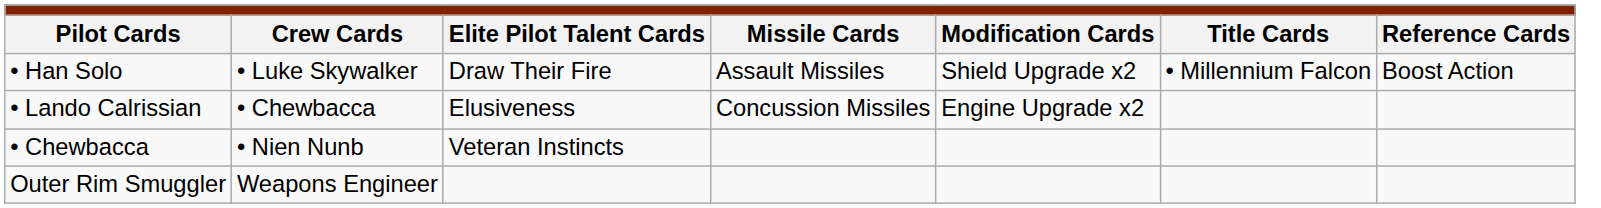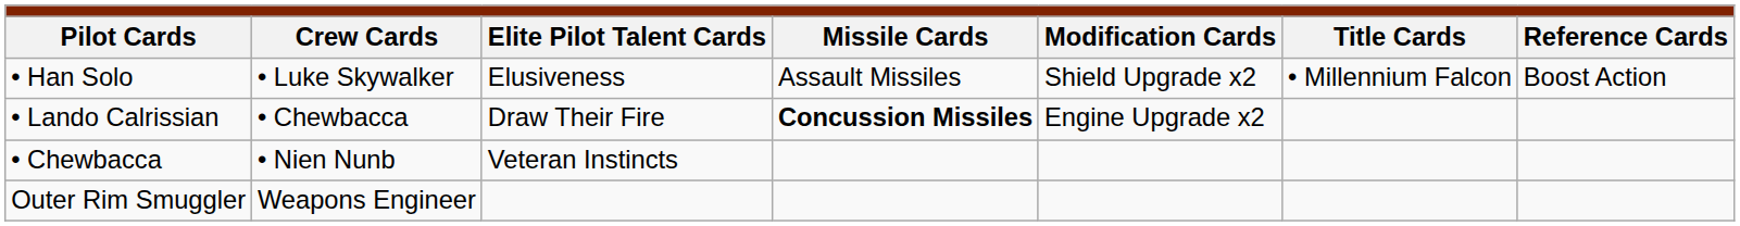 <table class="wikitable sortable">
 <tr style="background:#802200;">
 <td colspan="7"></td>
 </tr>
 <tr style="background:#f0f0f0;">
 <th>Pilot Cards</th>
 <th>Crew Cards</th>
 <th>Elite Pilot Talent Cards</th>
 <th>Missile Cards</th>
 <th>Modification Cards</th>
 <th>Title Cards</th>
 <th>Reference Cards</th>
 </tr>
 <tr>
 <td>• Han Solo</td>
 <td>• Luke Skywalker</td>
-<td>Draw Their Fire</td>
+<td>Elusiveness</td>
 <td>Assault Missiles</td>
 <td>Shield Upgrade x2</td>
 <td>• Millennium Falcon</td>
 <td>Boost Action</td>
 </tr>
 <tr>
 <td>• Lando Calrissian</td>
 <td>• Chewbacca</td>
-<td>Elusiveness</td>
-<td>Concussion Missiles</td>
+<td>Draw Their Fire</td>
+<td><strong>Concussion Missiles</strong></td>
 <td>Engine Upgrade x2</td>
 <td></td>
 <td></td>
 </tr>
 <tr>
 <td>• Chewbacca</td>
 <td>• Nien Nunb</td>
 <td>Veteran Instincts</td>
 <td></td>
 <td></td>
 <td></td>
 <td></td>
 </tr>
 <tr>
 <td>Outer Rim Smuggler</td>
 <td>Weapons Engineer</td>
 <td></td>
 <td></td>
 <td></td>
 <td></td>
 <td></td>
 </tr>
 </table>
